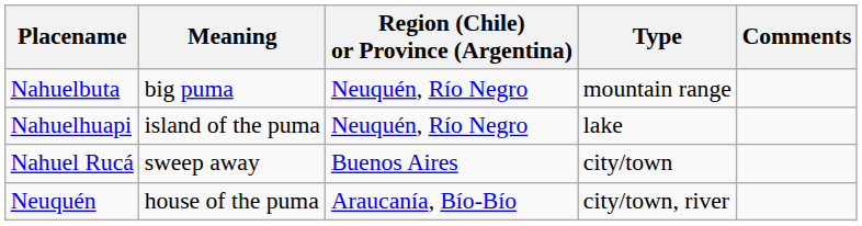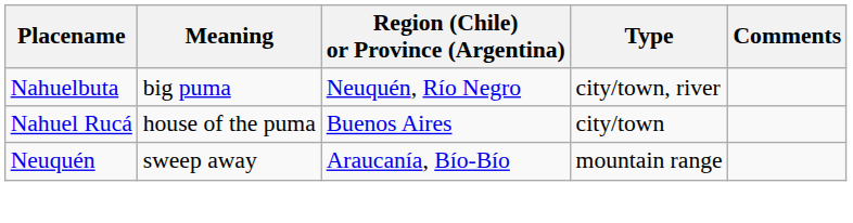 <table align=center class="wikitable">
 <tr>
 <th>Placename</th>
 <th>Meaning</th>
 <th>Region (Chile)<br>or Province (Argentina)</th>
 <th>Type</th>
 <th>Comments</th>
 </tr>
 <tr>
 <td><a href='#'>Nahuelbuta</a></td>
 <td>big <a href='#'>puma</a></td>
 <td><a href='#'>Neuquén</a>, <a href='#'>Río Negro</a></td>
-<td>mountain range</td>
-<td></td>
-</tr>
-<tr>
-<td><a href='#'>Nahuelhuapi</a></td>
-<td>island of the puma</td>
-<td><a href='#'>Neuquén</a>, <a href='#'>Río Negro</a></td>
-<td>lake</td>
+<td>city/town, river</td>
 <td></td>
 </tr>
 <tr>
 <td><a href='#'>Nahuel Rucá</a></td>
-<td>sweep away</td>
+<td>house of the puma</td>
 <td><a href='#'>Buenos Aires</a></td>
 <td>city/town</td>
 <td></td>
 </tr>
 <tr>
 <td><a href='#'>Neuquén</a></td>
-<td>house of the puma</td>
+<td>sweep away</td>
 <td><a href='#'>Araucanía</a>, <a href='#'>Bío-Bío</a></td>
-<td>city/town, river</td>
+<td>mountain range</td>
 <td></td>
 </tr>
 </table>
